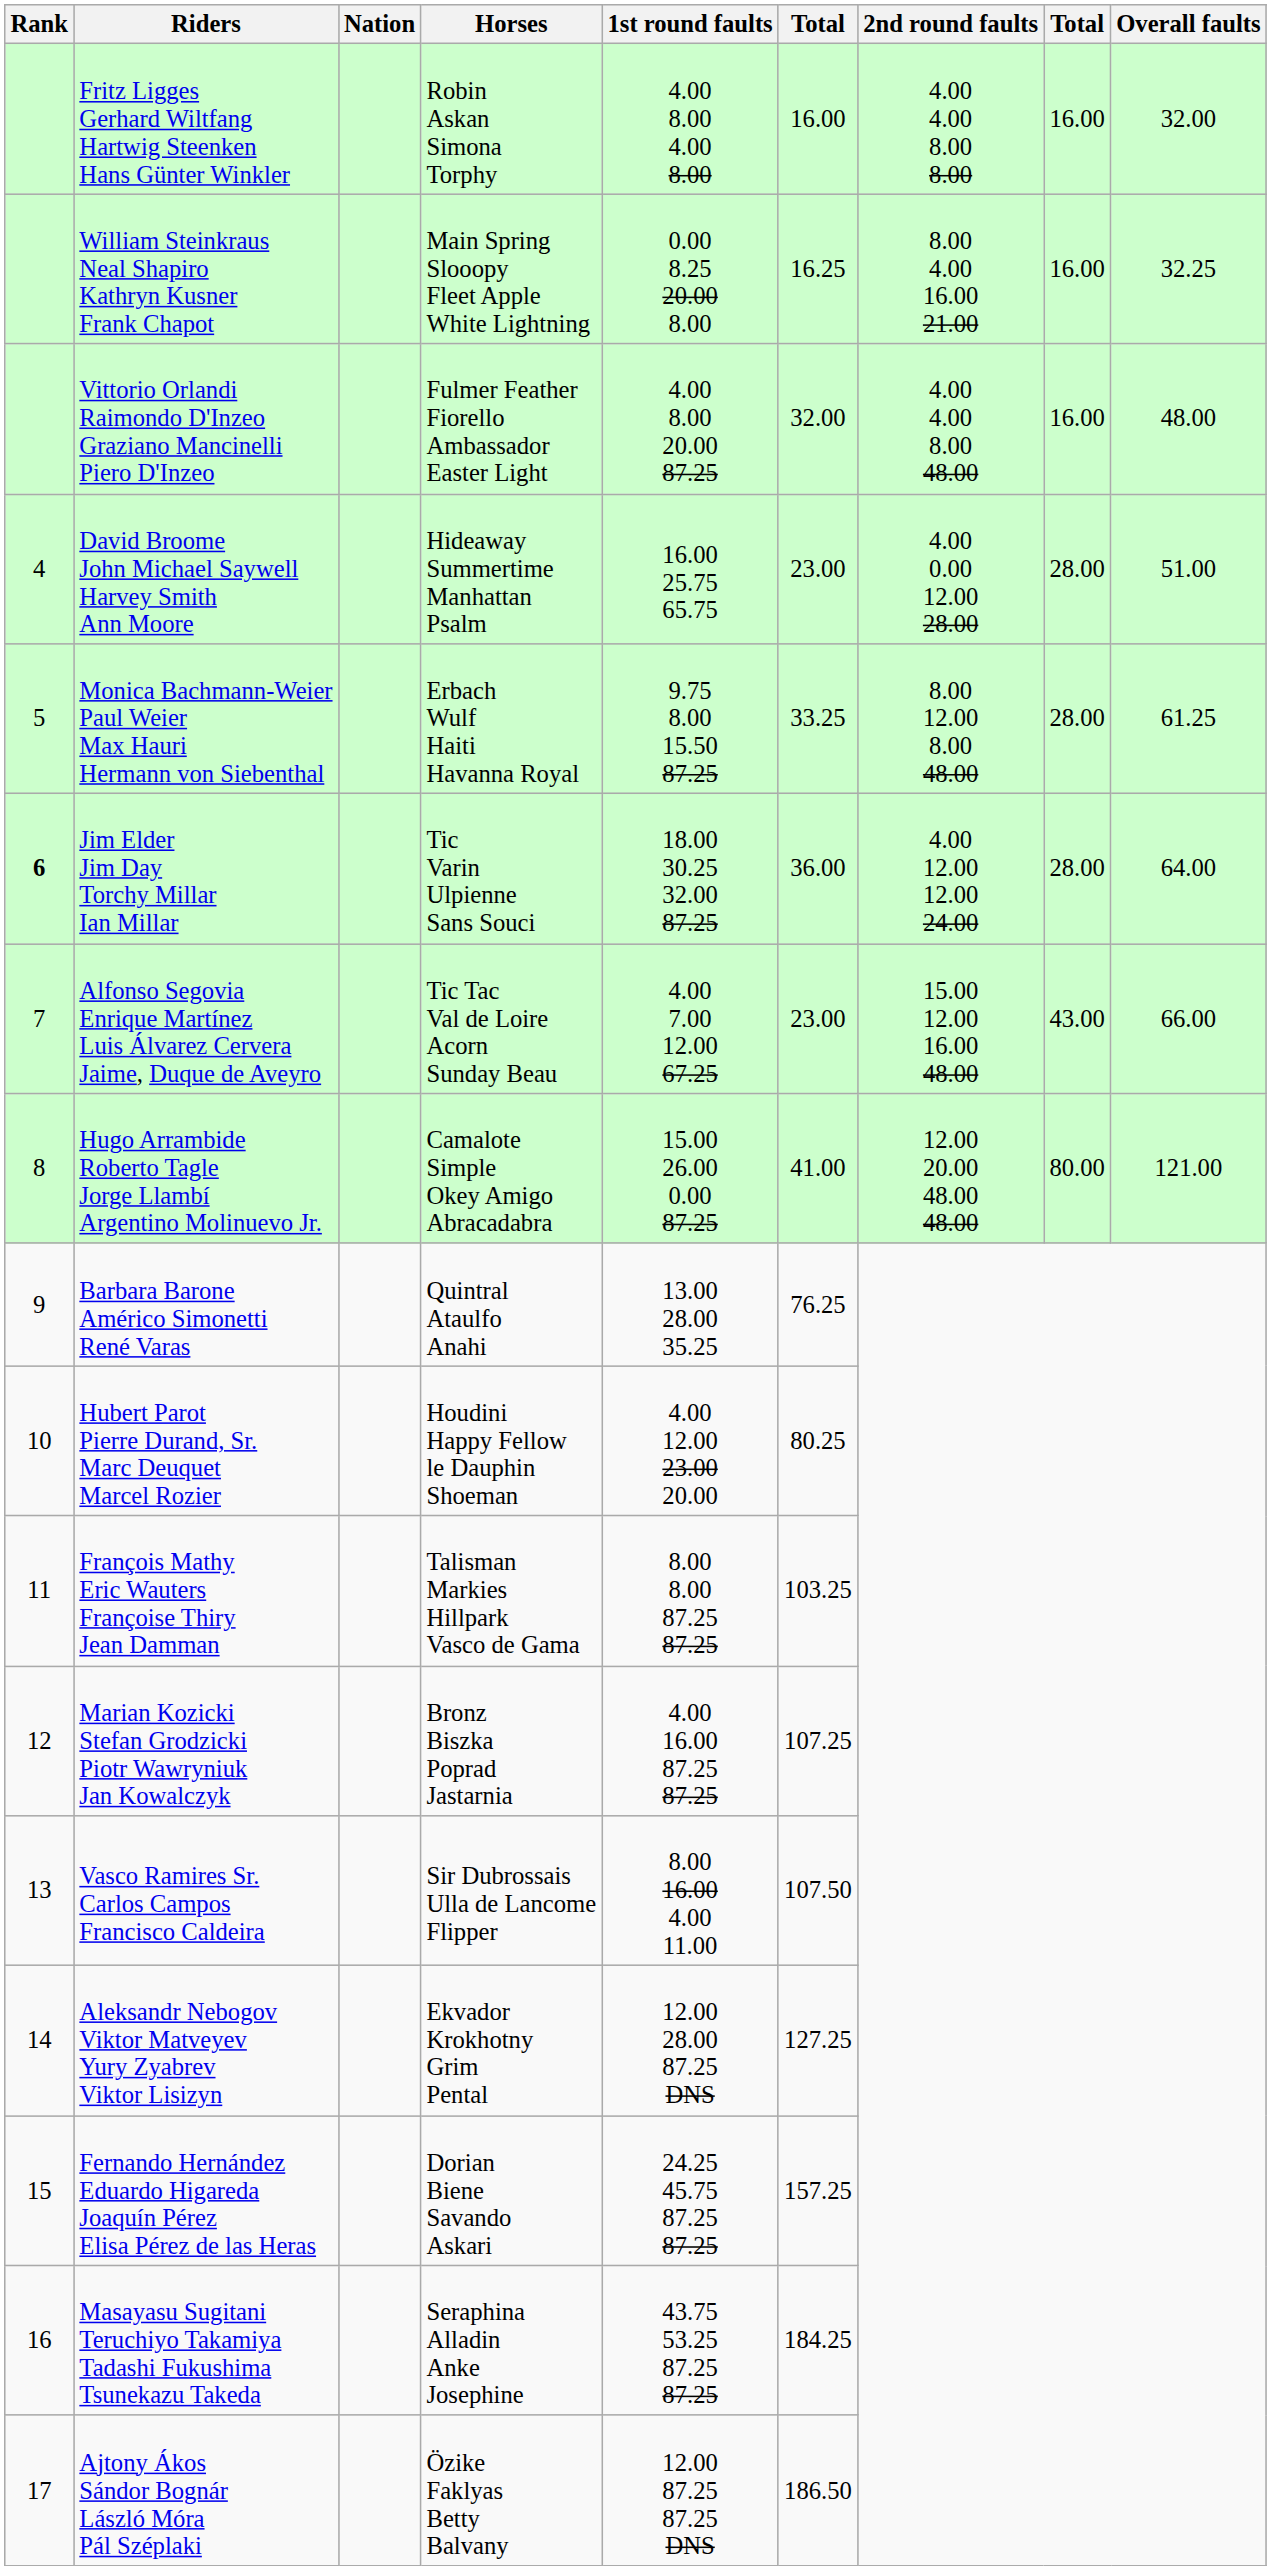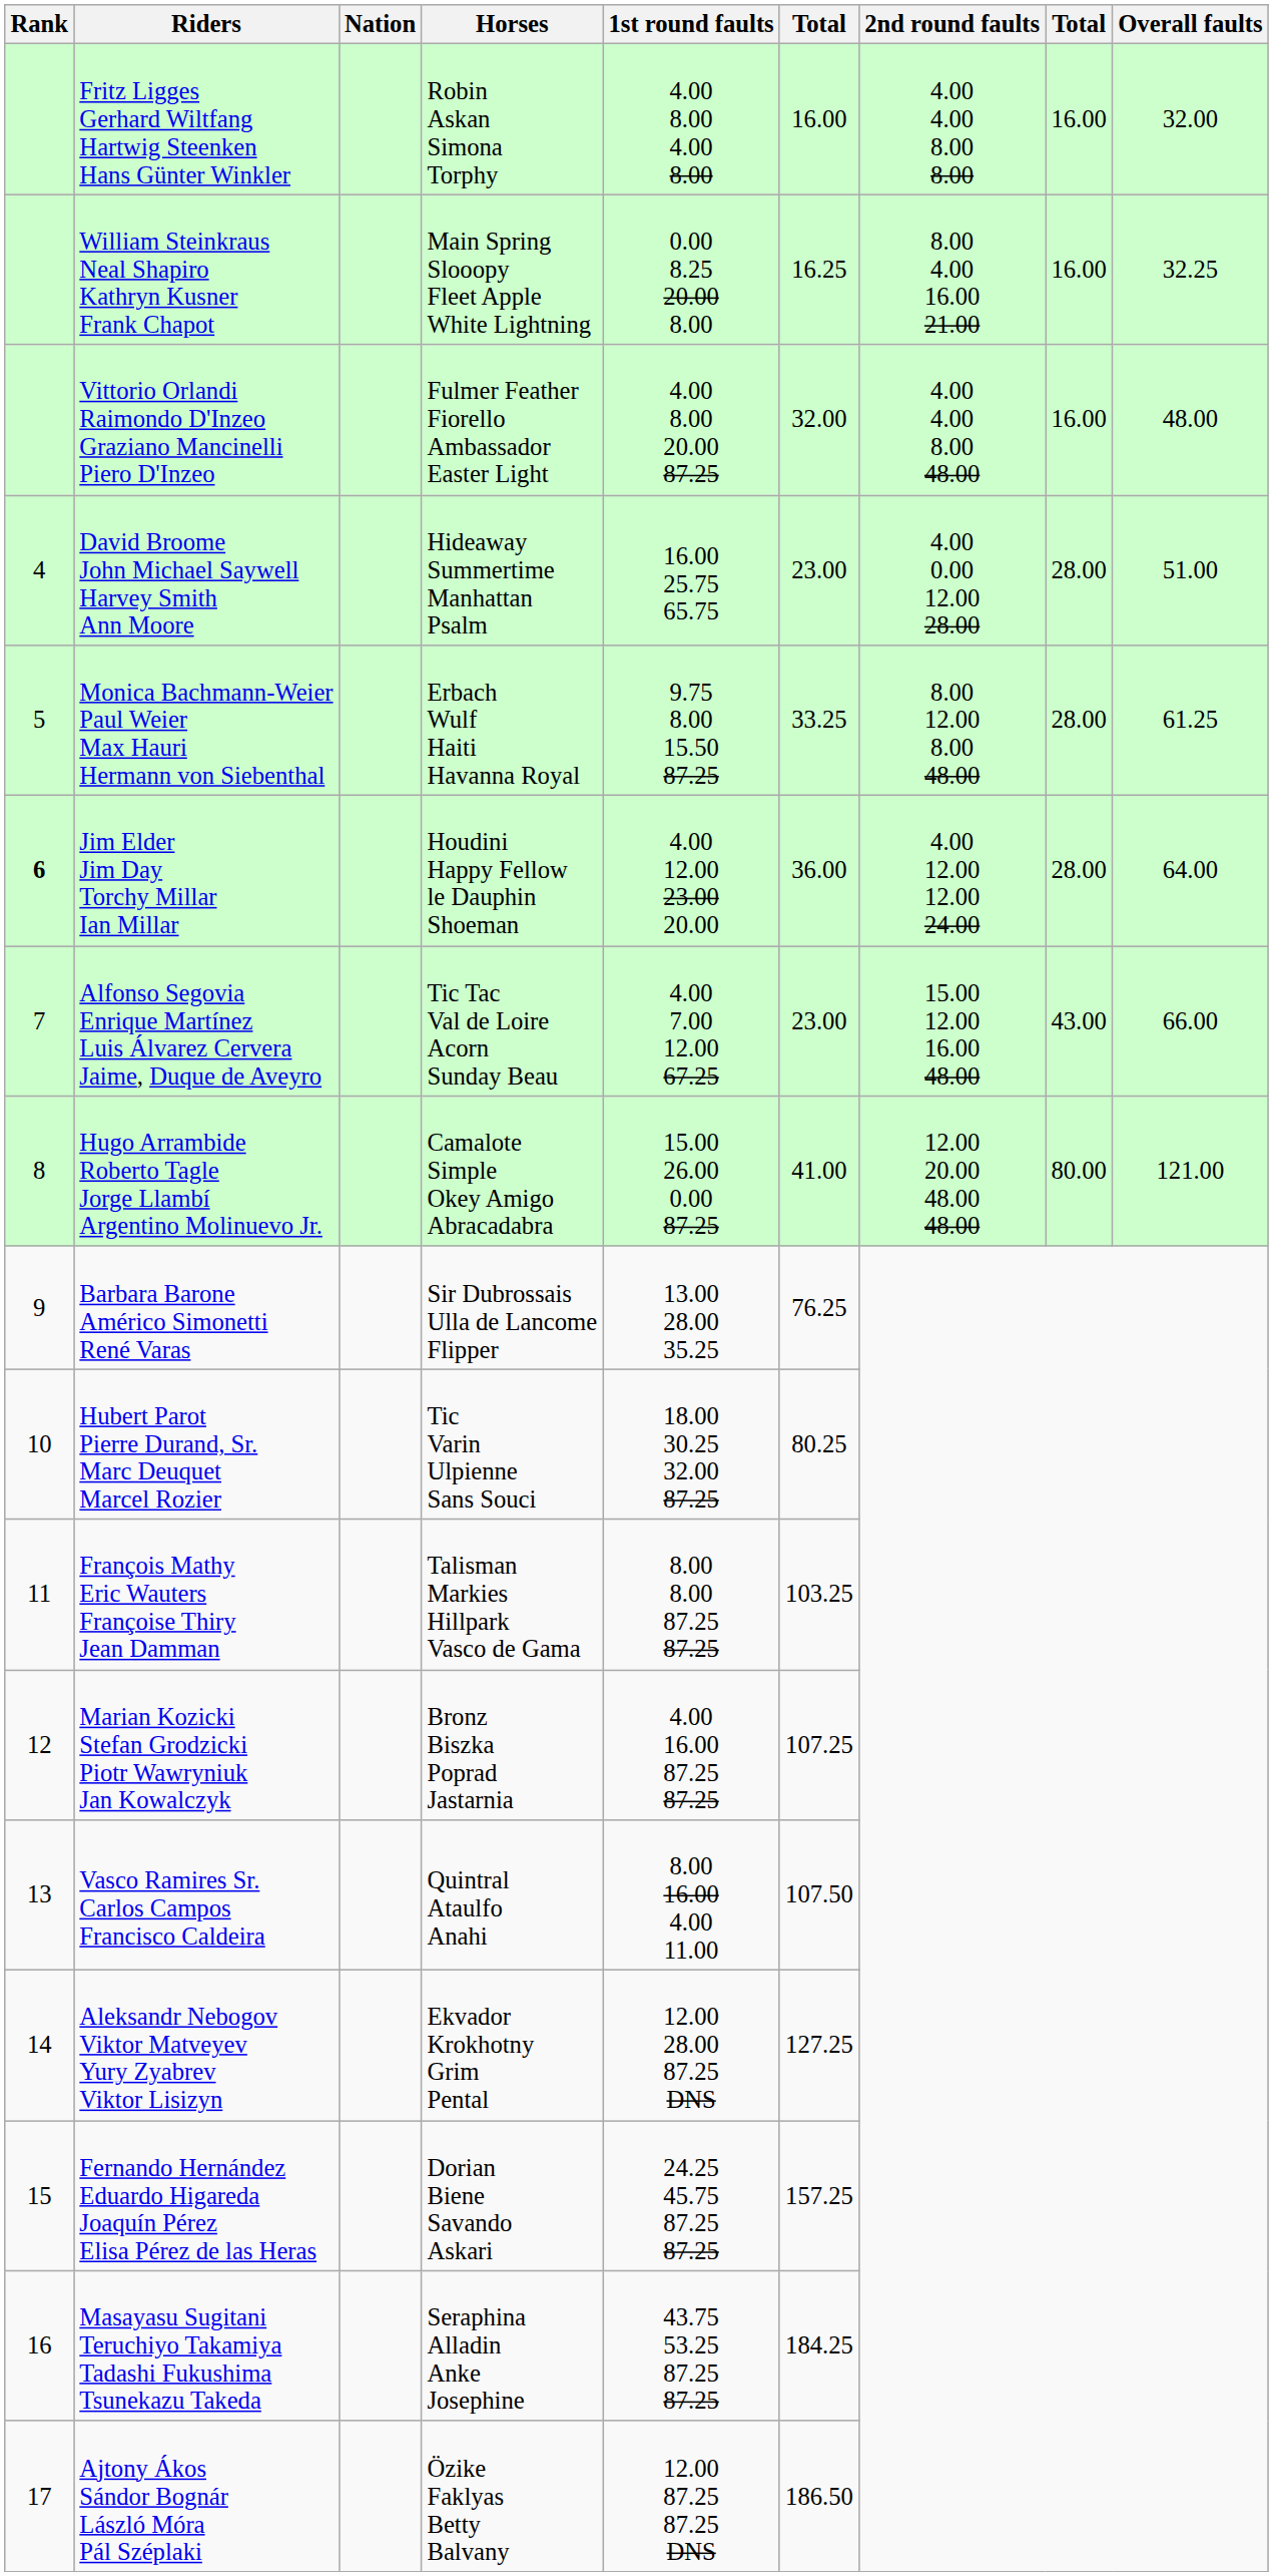 <table class="wikitable sortable" style="text-align:center">
 <tr>
 <th>Rank</th>
 <th>Riders</th>
 <th>Nation</th>
 <th>Horses</th>
 <th>1st round faults</th>
 <th>Total</th>
 <th>2nd round faults</th>
 <th>Total</th>
 <th>Overall faults</th>
 </tr>
 <tr bgcolor=#ccffcc>
 <td></td>
 <td align=left><br><a href='#'>Fritz Ligges</a><br><a href='#'>Gerhard Wiltfang</a><br><a href='#'>Hartwig Steenken</a><br><a href='#'>Hans Günter Winkler</a></td>
 <td align=left></td>
 <td align=left><br>Robin <br>Askan <br>Simona <br>Torphy</td>
 <td><br>4.00 <br>8.00 <br>4.00 <br><s>8.00</s></td>
 <td>16.00</td>
 <td><br>4.00 <br>4.00 <br>8.00 <br><s>8.00</s></td>
 <td>16.00</td>
 <td>32.00</td>
 </tr>
 <tr bgcolor=#ccffcc>
 <td></td>
 <td align=left><br><a href='#'>William Steinkraus</a><br><a href='#'>Neal Shapiro</a><br><a href='#'>Kathryn Kusner</a><br><a href='#'>Frank Chapot</a></td>
 <td align=left></td>
 <td align=left><br>Main Spring <br> Slooopy<br>Fleet Apple <br>White Lightning</td>
 <td><br>0.00 <br>8.25 <br> <s>20.00</s><br>8.00</td>
 <td>16.25</td>
 <td><br>8.00 <br>4.00 <br>16.00 <br> <s>21.00</s></td>
 <td>16.00</td>
 <td>32.25</td>
 </tr>
 <tr bgcolor=#ccffcc>
 <td></td>
 <td align=left><br><a href='#'>Vittorio Orlandi</a><br><a href='#'>Raimondo D'Inzeo</a><br><a href='#'>Graziano Mancinelli</a><br><a href='#'>Piero D'Inzeo</a></td>
 <td align=left></td>
 <td align=left><br>Fulmer Feather <br>Fiorello <br> Ambassador<br>Easter Light</td>
 <td><br>4.00 <br> 8.00<br>20.00 <br><s>87.25</s></td>
 <td>32.00</td>
 <td><br> 4.00<br>4.00 <br>8.00 <br> <s>48.00</s></td>
 <td>16.00</td>
 <td>48.00</td>
 </tr>
 <tr bgcolor=#ccffcc>
 <td>4</td>
 <td align=left><br><a href='#'>David Broome</a><br><a href='#'>John Michael Saywell</a><br><a href='#'>Harvey Smith</a><br><a href='#'>Ann Moore</a></td>
 <td align=left></td>
 <td align=left><br>Hideaway <br> Summertime<br>Manhattan <br>Psalm</td>
 <td><br>16.00 <br>25.75 <br>65.75</td>
 <td>23.00</td>
 <td><br>4.00 <br>0.00 <br>12.00 <br> <s>28.00</s></td>
 <td>28.00</td>
 <td>51.00</td>
 </tr>
 <tr bgcolor=#ccffcc>
 <td>5</td>
 <td align=left><br><a href='#'>Monica Bachmann-Weier</a><br><a href='#'>Paul Weier</a><br><a href='#'>Max Hauri</a><br><a href='#'>Hermann von Siebenthal</a></td>
 <td align=left></td>
 <td align=left><br>Erbach <br> Wulf<br>Haiti <br>Havanna Royal</td>
 <td><br>9.75 <br>8.00 <br>15.50 <br> <s>87.25</s></td>
 <td>33.25</td>
 <td><br>8.00 <br>12.00 <br>8.00 <br><s>48.00</s></td>
 <td>28.00</td>
 <td>61.25</td>
 </tr>
 <tr bgcolor=#ccffcc>
 <td><strong>6</strong></td>
 <td align=left><br><a href='#'>Jim Elder</a><br><a href='#'>Jim Day</a><br><a href='#'>Torchy Millar</a><br><a href='#'>Ian Millar</a></td>
 <td align=left></td>
-<td align=left><br>Tic <br>Varin <br>Ulpienne <br>Sans Souci</td>
-<td><br>18.00 <br>30.25 <br>32.00 <br><s>87.25</s></td>
+<td align=left><br>Houdini <br>Happy Fellow <br> le Dauphin<br>Shoeman</td>
+<td><br>4.00 <br>12.00 <br><s>23.00</s> <br>20.00</td>
 <td>36.00</td>
 <td><br>4.00 <br>12.00 <br>12.00 <br><s>24.00</s></td>
 <td>28.00</td>
 <td>64.00</td>
 </tr>
 <tr bgcolor=#ccffcc>
 <td>7</td>
 <td align=left><br><a href='#'>Alfonso Segovia</a><br><a href='#'>Enrique Martínez</a><br><a href='#'>Luis Álvarez Cervera</a><br><a href='#'>Jaime</a>, <a href='#'>Duque de Aveyro</a></td>
 <td align=left></td>
 <td align=left><br>Tic Tac <br>Val de Loire <br> Acorn<br>Sunday Beau</td>
 <td><br>4.00 <br>7.00 <br>12.00 <br><s>67.25</s></td>
 <td>23.00</td>
 <td><br>15.00 <br>12.00 <br>16.00 <br><s>48.00</s></td>
 <td>43.00</td>
 <td>66.00</td>
 </tr>
 <tr bgcolor=#ccffcc>
 <td>8</td>
 <td align=left><br><a href='#'>Hugo Arrambide</a><br><a href='#'>Roberto Tagle</a><br><a href='#'>Jorge Llambí</a><br><a href='#'>Argentino Molinuevo Jr.</a></td>
 <td align=left></td>
 <td align=left><br>Camalote <br>Simple <br>Okey Amigo <br>Abracadabra</td>
 <td><br> 15.00<br>26.00 <br>0.00 <br><s>87.25</s></td>
 <td>41.00</td>
 <td><br>12.00 <br>20.00 <br>48.00 <br><s>48.00</s></td>
 <td>80.00</td>
 <td>121.00</td>
 </tr>
 <tr>
 <td>9</td>
 <td align=left><br><a href='#'>Barbara Barone</a><br><a href='#'>Américo Simonetti</a> <br> <a href='#'>René Varas</a></td>
 <td align=left></td>
-<td align=left><br>Quintral <br>Ataulfo <br>Anahi</td>
+<td align=left><br>Sir Dubrossais <br>Ulla de Lancome <br>Flipper</td>
 <td><br>13.00 <br>28.00 <br>35.25</td>
 <td>76.25</td>
 </tr>
 <tr>
 <td>10</td>
 <td align=left><br><a href='#'>Hubert Parot</a><br><a href='#'>Pierre Durand, Sr.</a><br><a href='#'>Marc Deuquet</a><br><a href='#'>Marcel Rozier</a></td>
 <td align=left></td>
-<td align=left><br>Houdini <br>Happy Fellow <br> le Dauphin<br>Shoeman</td>
-<td><br>4.00 <br>12.00 <br><s>23.00</s> <br>20.00</td>
+<td align=left><br>Tic <br>Varin <br>Ulpienne <br>Sans Souci</td>
+<td><br>18.00 <br>30.25 <br>32.00 <br><s>87.25</s></td>
 <td>80.25</td>
 </tr>
 <tr>
 <td>11</td>
 <td align=left><br><a href='#'>François Mathy</a><br><a href='#'>Eric Wauters</a><br><a href='#'>Françoise Thiry</a><br><a href='#'>Jean Damman</a></td>
 <td align=left></td>
 <td align=left><br>Talisman <br>Markies <br>Hillpark <br>Vasco de Gama</td>
 <td><br>8.00 <br>8.00 <br>87.25 <br><s>87.25</s></td>
 <td>103.25</td>
 </tr>
 <tr>
 <td>12</td>
 <td align=left><br><a href='#'>Marian Kozicki</a><br><a href='#'>Stefan Grodzicki</a><br><a href='#'>Piotr Wawryniuk</a><br><a href='#'>Jan Kowalczyk</a></td>
 <td align=left></td>
 <td align=left><br>Bronz <br>Biszka <br>Poprad <br>Jastarnia</td>
 <td><br>4.00 <br>16.00 <br>87.25 <br><s>87.25</s></td>
 <td>107.25</td>
 </tr>
 <tr>
 <td>13</td>
 <td align=left><br><a href='#'>Vasco Ramires Sr.</a><br><a href='#'>Carlos Campos</a><br><a href='#'>Francisco Caldeira</a></td>
 <td align=left></td>
-<td align=left><br>Sir Dubrossais <br>Ulla de Lancome <br>Flipper</td>
+<td align=left><br>Quintral <br>Ataulfo <br>Anahi</td>
 <td><br>8.00 <br><s>16.00</s> <br>4.00 <br>11.00</td>
 <td>107.50</td>
 </tr>
 <tr>
 <td>14</td>
 <td align=left><br><a href='#'>Aleksandr Nebogov</a><br><a href='#'>Viktor Matveyev</a><br><a href='#'>Yury Zyabrev</a><br><a href='#'>Viktor Lisizyn</a></td>
 <td align=left></td>
 <td align=left><br>Ekvador <br>Krokhotny <br>Grim <br>Pental</td>
 <td><br>12.00 <br>28.00 <br>87.25 <br><s>DNS</s></td>
 <td>127.25</td>
 </tr>
 <tr>
 <td>15</td>
 <td align=left><br><a href='#'>Fernando Hernández</a><br><a href='#'>Eduardo Higareda</a><br><a href='#'>Joaquín Pérez</a><br><a href='#'>Elisa Pérez de las Heras</a></td>
 <td align=left></td>
 <td align=left><br>Dorian <br>Biene <br>Savando <br>Askari</td>
 <td><br>24.25 <br>45.75 <br>87.25 <br><s>87.25</s></td>
 <td>157.25</td>
 </tr>
 <tr>
 <td>16</td>
 <td align=left><br><a href='#'>Masayasu Sugitani</a><br><a href='#'>Teruchiyo Takamiya</a><br><a href='#'>Tadashi Fukushima</a><br><a href='#'>Tsunekazu Takeda</a></td>
 <td align=left></td>
 <td align=left><br>Seraphina <br>Alladin <br>Anke <br>Josephine</td>
 <td><br>43.75 <br>53.25 <br>87.25 <br><s>87.25</s></td>
 <td>184.25</td>
 </tr>
 <tr>
 <td>17</td>
 <td align=left><br><a href='#'>Ajtony Ákos</a><br><a href='#'>Sándor Bognár</a><br><a href='#'>László Móra</a><br><a href='#'>Pál Széplaki</a></td>
 <td align=left></td>
 <td align=left><br> Özike<br>Faklyas <br> Betty<br>Balvany</td>
 <td><br>12.00 <br>87.25 <br>87.25 <br><s>DNS</s></td>
 <td>186.50</td>
 </tr>
 </table>
